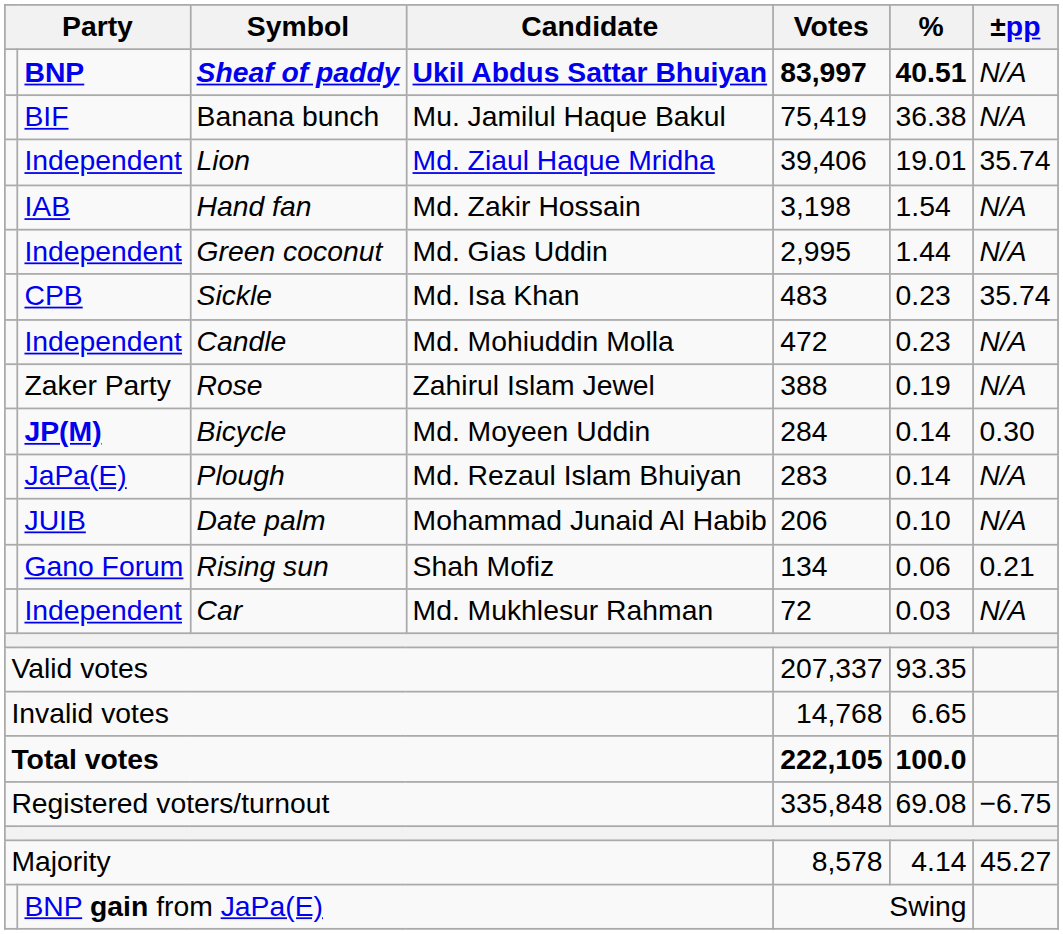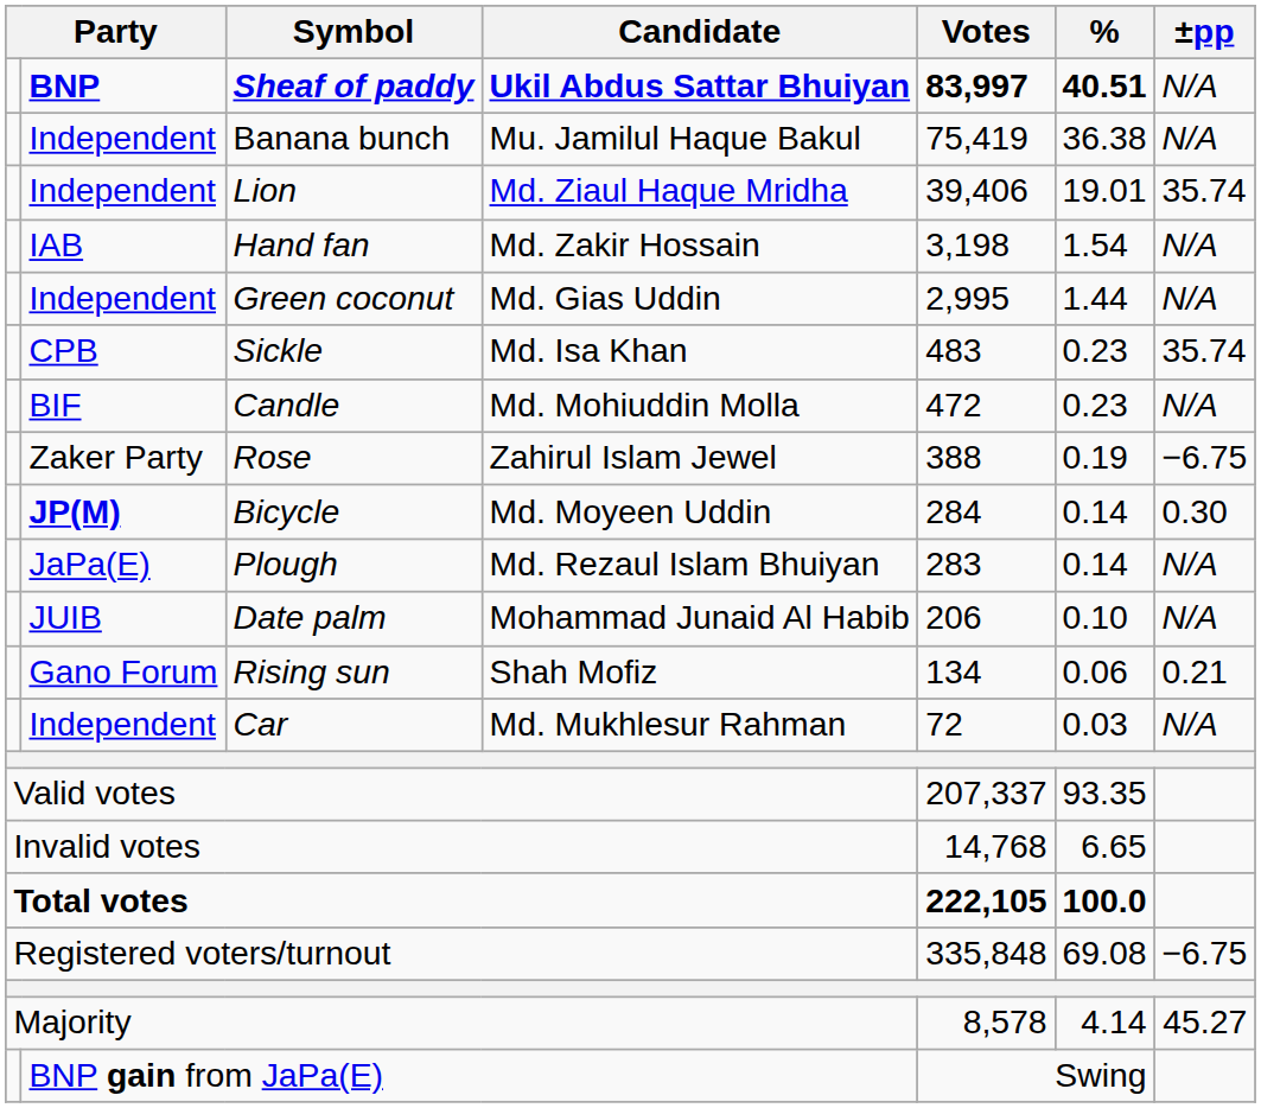 <table class="wikitable defaultleft col5right col6right col7right">
 <tr>
 <th colspan="2">Party</th>
 <th>Symbol</th>
 <th>Candidate</th>
 <th>Votes</th>
 <th>%</th>
 <th>±<a href='#'>pp</a></th>
 </tr>
 <tr>
 <td></td>
 <td><a href='#'><strong>BNP</strong></a></td>
 <td><em><a href='#'><strong>Sheaf of paddy</strong></a></em></td>
 <td><a href='#'><strong>Ukil Abdus Sattar Bhuiyan</strong></a></td>
 <td><strong>83,997</strong></td>
 <td><strong>40.51</strong></td>
 <td><em>N/A</em></td>
 </tr>
 <tr>
 <td></td>
-<td><a href='#'>BIF</a></td>
+<td><a href='#'>Independent</a></td>
 <td>Banana bunch</td>
 <td>Mu. Jamilul Haque Bakul</td>
 <td>75,419</td>
 <td>36.38</td>
 <td><em>N/A</em></td>
 </tr>
 <tr>
 <td></td>
 <td><a href='#'>Independent</a></td>
 <td><em>Lion</em></td>
 <td><a href='#'>Md. Ziaul Haque Mridha</a></td>
 <td>39,406</td>
 <td>19.01</td>
 <td>35.74</td>
 </tr>
 <tr>
 <td></td>
 <td><a href='#'>IAB</a></td>
 <td><em>Hand fan</em></td>
 <td>Md. Zakir Hossain</td>
 <td>3,198</td>
 <td>1.54</td>
 <td><em>N/A</em></td>
 </tr>
 <tr>
 <td></td>
 <td><a href='#'>Independent</a></td>
 <td><em>Green coconut</em></td>
 <td>Md. Gias Uddin</td>
 <td>2,995</td>
 <td>1.44</td>
 <td><em>N/A</em></td>
 </tr>
 <tr>
 <td></td>
 <td><a href='#'>CPB</a></td>
 <td><em>Sickle</em></td>
 <td>Md. Isa Khan</td>
 <td>483</td>
 <td>0.23</td>
 <td>35.74</td>
 </tr>
 <tr>
 <td></td>
-<td><a href='#'>Independent</a></td>
+<td><a href='#'>BIF</a></td>
 <td><em>Candle</em></td>
 <td>Md. Mohiuddin Molla</td>
 <td>472</td>
 <td>0.23</td>
 <td><em>N/A</em></td>
 </tr>
 <tr>
 <td></td>
 <td>Zaker Party</td>
 <td><em>Rose</em></td>
 <td>Zahirul Islam Jewel</td>
 <td>388</td>
 <td>0.19</td>
-<td><em>N/A</em></td>
+<td style= "text-align:right">−6.75</td>
 </tr>
 <tr>
 <td></td>
 <td><strong><a href='#'>JP(M)</a></strong></td>
 <td><em>Bicycle</em></td>
 <td>Md. Moyeen Uddin</td>
 <td>284</td>
 <td>0.14</td>
 <td>0.30</td>
 </tr>
 <tr>
 <td></td>
 <td><a href='#'>JaPa(E)</a></td>
 <td><em>Plough</em></td>
 <td>Md. Rezaul Islam Bhuiyan</td>
 <td>283</td>
 <td>0.14</td>
 <td><em>N/A</em></td>
 </tr>
 <tr>
 <td></td>
 <td><a href='#'>JUIB</a></td>
 <td><em>Date palm</em></td>
 <td>Mohammad Junaid Al Habib</td>
 <td>206</td>
 <td>0.10</td>
 <td><em>N/A</em></td>
 </tr>
 <tr>
 <td></td>
 <td><a href='#'>Gano Forum</a></td>
 <td><em>Rising sun</em></td>
 <td>Shah Mofiz</td>
 <td>134</td>
 <td>0.06</td>
 <td>0.21</td>
 </tr>
 <tr>
 <td></td>
 <td><a href='#'>Independent</a></td>
 <td><em>Car</em></td>
 <td>Md. Mukhlesur Rahman</td>
 <td>72</td>
 <td>0.03</td>
 <td><em>N/A</em></td>
 </tr>
 <tr>
 <th colspan="7"></th>
 </tr>
 <tr>
 <td colspan="4">Valid votes</td>
 <td style= "text-align:right">207,337</td>
 <td style= "text-align:right">93.35</td>
 <td style= "text-align:right"></td>
 </tr>
 <tr>
 <td colspan="4">Invalid votes</td>
 <td style= "text-align:right">14,768</td>
 <td style= "text-align:right">6.65</td>
 <td style= "text-align:right"></td>
 </tr>
 <tr>
 <td colspan="4"><strong>Total votes</strong></td>
 <td style= "text-align:right"><strong>222,105</strong></td>
 <td style= "text-align:right"><strong>100.0</strong></td>
 <td style= "text-align:right"></td>
 </tr>
 <tr>
 <td colspan="4">Registered voters/turnout</td>
 <td style= "text-align:right">335,848</td>
 <td style= "text-align:right">69.08</td>
 <td style= "text-align:right">−6.75</td>
 </tr>
 <tr>
 <th colspan="7"></th>
 </tr>
 <tr>
 <td colspan="4">Majority</td>
 <td style= "text-align:right">8,578</td>
 <td style= "text-align:right">4.14</td>
 <td style= "text-align:right">45.27</td>
 </tr>
 <tr>
 <td></td>
 <td colspan="3"><a href='#'>BNP</a> <strong>gain</strong> from <a href='#'>JaPa(E)</a></td>
 <td style= "text-align:right" colspan="2">Swing</td>
 <td style= "text-align:right"></td>
 </tr>
 </table>
